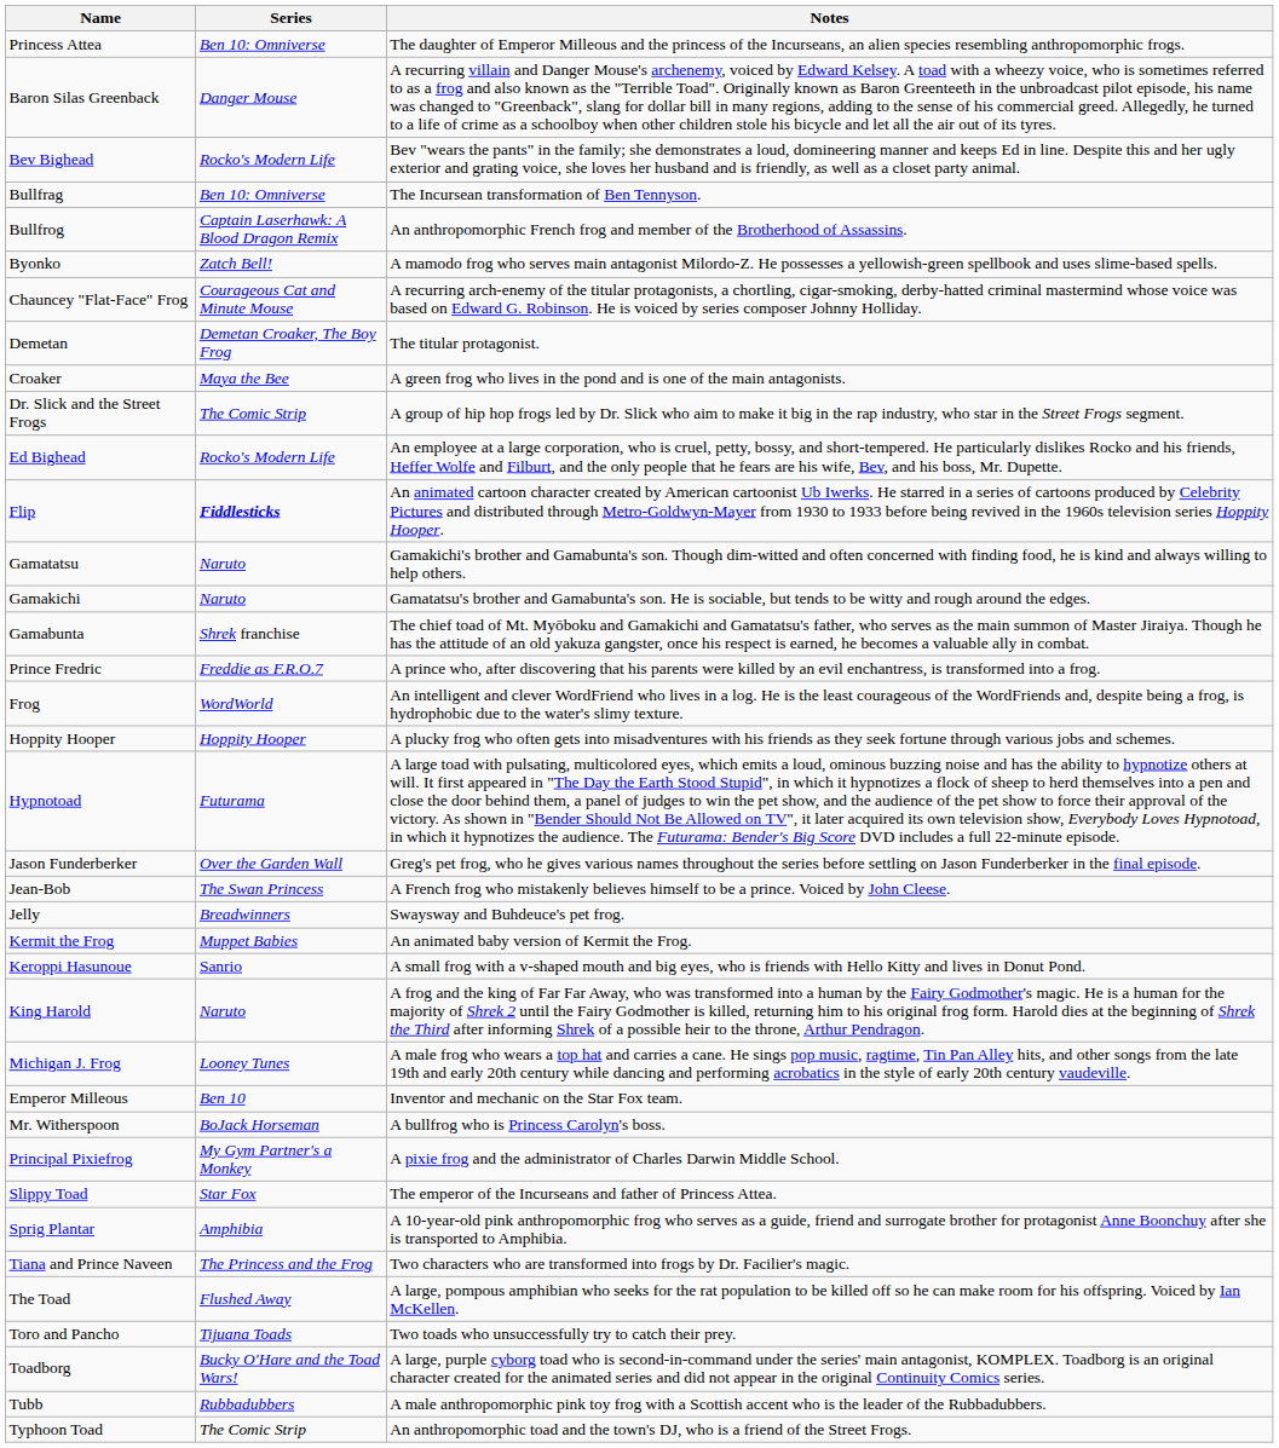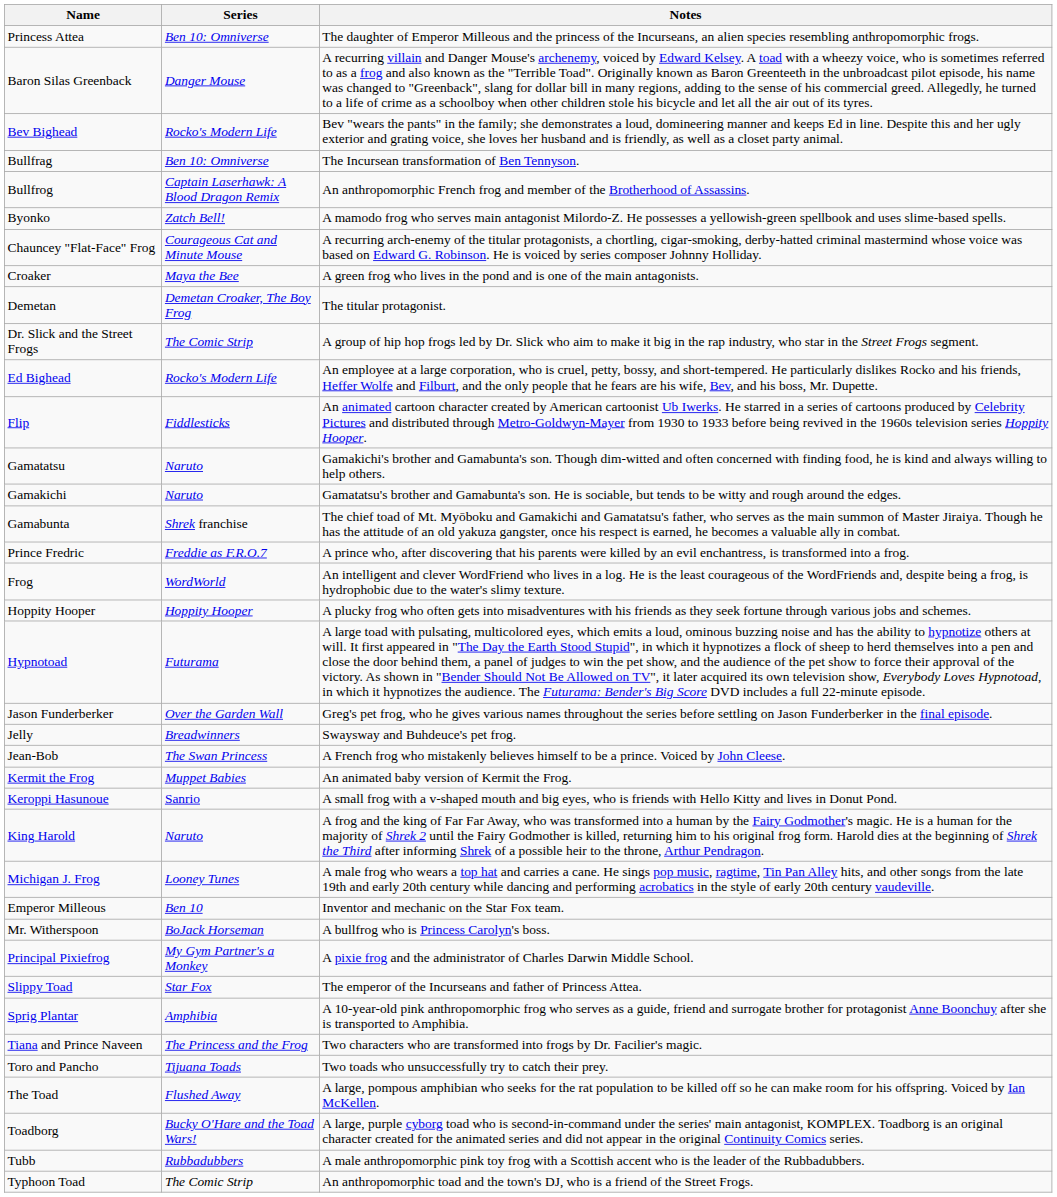 <table class="wikitable sortable">
 <tr>
 <th width=180>Name</th>
 <th width=180>Series</th>
 <th class="unsortable">Notes</th>
 </tr>
 <tr>
 <td>Princess Attea</td>
 <td><em><a href='#'>Ben 10: Omniverse</a></em></td>
 <td>The daughter of Emperor Milleous and the princess of the Incurseans, an alien species resembling anthropomorphic frogs.</td>
 </tr>
 <tr>
 <td>Baron Silas Greenback</td>
 <td><em><a href='#'>Danger Mouse</a></em></td>
 <td>A recurring <a href='#'>villain</a> and Danger Mouse's <a href='#'>archenemy</a>, voiced by <a href='#'>Edward Kelsey</a>. A <a href='#'>toad</a> with a wheezy voice, who is sometimes referred to as a <a href='#'>frog</a> and also known as the "Terrible Toad". Originally known as Baron Greenteeth in the unbroadcast pilot episode, his name was changed to "Greenback", slang for dollar bill in many regions, adding to the sense of his commercial greed. Allegedly, he turned to a life of crime as a schoolboy when other children stole his bicycle and let all the air out of its tyres.</td>
 </tr>
 <tr>
 <td><a href='#'>Bev Bighead</a></td>
 <td><em><a href='#'>Rocko's Modern Life</a></em></td>
 <td>Bev "wears the pants" in the family; she demonstrates a loud, domineering manner and keeps Ed in line. Despite this and her ugly exterior and grating voice, she loves her husband and is friendly, as well as a closet party animal.</td>
 </tr>
 <tr>
 <td>Bullfrag</td>
 <td><em><a href='#'>Ben 10: Omniverse</a></em></td>
 <td>The Incursean transformation of <a href='#'>Ben Tennyson</a>.</td>
 </tr>
 <tr>
 <td>Bullfrog</td>
 <td><em><a href='#'>Captain Laserhawk: A Blood Dragon Remix</a></em></td>
 <td>An anthropomorphic French frog and member of the <a href='#'>Brotherhood of Assassins</a>.</td>
 </tr>
 <tr>
 <td>Byonko</td>
 <td><em><a href='#'>Zatch Bell!</a></em></td>
 <td>A mamodo frog who serves main antagonist Milordo-Z. He possesses a yellowish-green spellbook and uses slime-based spells.</td>
 </tr>
 <tr>
 <td>Chauncey "Flat-Face" Frog</td>
 <td><em><a href='#'>Courageous Cat and Minute Mouse</a></em></td>
 <td>A recurring arch-enemy of the titular protagonists, a chortling, cigar-smoking, derby-hatted criminal mastermind whose voice was based on <a href='#'>Edward G. Robinson</a>. He is voiced by series composer Johnny Holliday.</td>
 </tr>
 <tr>
+<td>Croaker</td>
+<td><em><a href='#'>Maya the Bee</a></em></td>
+<td>A green frog who lives in the pond and is one of the main antagonists.</td>
+</tr>
+<tr>
 <td>Demetan</td>
 <td><em><a href='#'>Demetan Croaker, The Boy Frog</a></em></td>
 <td>The titular protagonist.</td>
-</tr>
-<tr>
-<td>Croaker</td>
-<td><em><a href='#'>Maya the Bee</a></em></td>
-<td>A green frog who lives in the pond and is one of the main antagonists.</td>
 </tr>
 <tr>
 <td>Dr. Slick and the Street Frogs</td>
 <td><em><a href='#'>The Comic Strip</a></em></td>
 <td>A group of hip hop frogs led by Dr. Slick who aim to make it big in the rap industry, who star in the <em>Street Frogs</em> segment.</td>
 </tr>
 <tr>
 <td><a href='#'>Ed Bighead</a></td>
 <td><em><a href='#'>Rocko's Modern Life</a></em></td>
 <td>An employee at a large corporation, who is cruel, petty, bossy, and short-tempered. He particularly dislikes Rocko and his friends, <a href='#'>Heffer Wolfe</a> and <a href='#'>Filburt</a>, and the only people that he fears are his wife, <a href='#'>Bev</a>, and his boss, Mr. Dupette.</td>
 </tr>
 <tr>
 <td><a href='#'>Flip</a></td>
-<td><strong><em><a href='#'>Fiddlesticks</a></em></strong></td>
+<td><em><a href='#'>Fiddlesticks</a></em></td>
 <td>An <a href='#'>animated</a> cartoon character created by American cartoonist <a href='#'>Ub Iwerks</a>. He starred in a series of cartoons produced by <a href='#'>Celebrity Pictures</a> and distributed through <a href='#'>Metro-Goldwyn-Mayer</a> from 1930 to 1933 before being revived in the 1960s television series <em><a href='#'>Hoppity Hooper</a></em>.</td>
 </tr>
 <tr>
 <td>Gamatatsu</td>
 <td><em><a href='#'>Naruto</a></em></td>
 <td>Gamakichi's brother and Gamabunta's son. Though dim-witted and often concerned with finding food, he is kind and always willing to help others.</td>
 </tr>
 <tr>
 <td>Gamakichi</td>
 <td><em><a href='#'>Naruto</a></em></td>
 <td>Gamatatsu's brother and Gamabunta's son. He is sociable, but tends to be witty and rough around the edges.</td>
 </tr>
 <tr>
 <td>Gamabunta</td>
 <td><em><a href='#'>Shrek</a></em> franchise</td>
 <td>The chief toad of Mt. Myōboku and Gamakichi and Gamatatsu's father, who serves as the main summon of Master Jiraiya. Though he has the attitude of an old yakuza gangster, once his respect is earned, he becomes a valuable ally in combat.</td>
 </tr>
 <tr>
 <td>Prince Fredric</td>
 <td><em><a href='#'>Freddie as F.R.O.7</a></em></td>
 <td>A prince who, after discovering that his parents were killed by an evil enchantress, is transformed into a frog.</td>
 </tr>
 <tr>
 <td>Frog</td>
 <td><em><a href='#'>WordWorld</a></em></td>
 <td>An intelligent and clever WordFriend who lives in a log. He is the least courageous of the WordFriends and, despite being a frog, is hydrophobic due to the water's slimy texture.</td>
 </tr>
 <tr>
 <td>Hoppity Hooper</td>
 <td><em><a href='#'>Hoppity Hooper</a></em></td>
 <td>A plucky frog who often gets into misadventures with his friends as they seek fortune through various jobs and schemes.</td>
 </tr>
 <tr>
 <td><a href='#'>Hypnotoad</a></td>
 <td><em><a href='#'>Futurama</a></em></td>
 <td>A large toad with pulsating, multicolored eyes, which emits a loud, ominous buzzing noise and has the ability to <a href='#'>hypnotize</a> others at will. It first appeared in "<a href='#'>The Day the Earth Stood Stupid</a>", in which it hypnotizes a flock of sheep to herd themselves into a pen and close the door behind them, a panel of judges to win the pet show, and the audience of the pet show to force their approval of the victory. As shown in "<a href='#'>Bender Should Not Be Allowed on TV</a>", it later acquired its own television show, <em>Everybody Loves Hypnotoad</em>, in which it hypnotizes the audience. The <em><a href='#'>Futurama: Bender's Big Score</a></em> DVD includes a full 22-minute episode.</td>
 </tr>
 <tr>
 <td>Jason Funderberker</td>
 <td><em><a href='#'>Over the Garden Wall</a></em></td>
 <td>Greg's pet frog, who he gives various names throughout the series before settling on Jason Funderberker in the <a href='#'>final episode</a>.</td>
 </tr>
 <tr>
+<td>Jelly</td>
+<td><em><a href='#'>Breadwinners</a></em></td>
+<td>Swaysway and Buhdeuce's pet frog.</td>
+</tr>
+<tr>
 <td>Jean-Bob</td>
 <td><em><a href='#'>The Swan Princess</a></em></td>
 <td>A French frog who mistakenly believes himself to be a prince. Voiced by <a href='#'>John Cleese</a>.</td>
-</tr>
-<tr>
-<td>Jelly</td>
-<td><em><a href='#'>Breadwinners</a></em></td>
-<td>Swaysway and Buhdeuce's pet frog.</td>
 </tr>
 <tr>
 <td><a href='#'>Kermit the Frog</a></td>
 <td><em><a href='#'>Muppet Babies</a></em></td>
 <td>An animated baby version of Kermit the Frog.</td>
 </tr>
 <tr>
 <td><a href='#'>Keroppi Hasunoue</a></td>
 <td><a href='#'>Sanrio</a></td>
 <td>A small frog with a v-shaped mouth and big eyes, who is friends with Hello Kitty and lives in Donut Pond.</td>
 </tr>
 <tr>
 <td><a href='#'>King Harold</a></td>
 <td><em><a href='#'>Naruto</a></em></td>
 <td>A frog and the king of Far Far Away, who was transformed into a human by the <a href='#'>Fairy Godmother</a>'s magic. He is a human for the majority of <em><a href='#'>Shrek 2</a></em> until the Fairy Godmother is killed, returning him to his original frog form. Harold dies at the beginning of <em><a href='#'>Shrek the Third</a></em> after informing <a href='#'>Shrek</a> of a possible heir to the throne, <a href='#'>Arthur Pendragon</a>.</td>
 </tr>
 <tr>
 <td><a href='#'>Michigan J. Frog</a></td>
 <td><em><a href='#'>Looney Tunes</a></em></td>
 <td>A male frog who wears a <a href='#'>top hat</a> and carries a cane. He sings <a href='#'>pop music</a>, <a href='#'>ragtime</a>, <a href='#'>Tin Pan Alley</a> hits, and other songs from the late 19th and early 20th century while dancing and performing <a href='#'>acrobatics</a> in the style of early 20th century <a href='#'>vaudeville</a>.</td>
 </tr>
 <tr>
 <td>Emperor Milleous</td>
 <td><em><a href='#'>Ben 10</a></em></td>
 <td>Inventor and mechanic on the Star Fox team.</td>
 </tr>
 <tr>
 <td>Mr. Witherspoon</td>
 <td><em><a href='#'>BoJack Horseman</a></em></td>
 <td>A bullfrog who is <a href='#'>Princess Carolyn</a>'s boss.</td>
 </tr>
 <tr>
 <td><a href='#'>Principal Pixiefrog</a></td>
 <td><em><a href='#'>My Gym Partner's a Monkey</a></em></td>
 <td>A <a href='#'>pixie frog</a> and the administrator of Charles Darwin Middle School.</td>
 </tr>
 <tr>
 <td><a href='#'>Slippy Toad</a></td>
 <td><em><a href='#'>Star Fox</a></em></td>
 <td>The emperor of the Incurseans and father of Princess Attea.</td>
 </tr>
 <tr>
 <td><a href='#'>Sprig Plantar</a></td>
 <td><em><a href='#'>Amphibia</a></em></td>
 <td>A 10-year-old pink anthropomorphic frog who serves as a guide, friend and surrogate brother for protagonist <a href='#'>Anne Boonchuy</a> after she is transported to Amphibia.</td>
 </tr>
 <tr>
 <td><a href='#'>Tiana</a> and Prince Naveen</td>
 <td><em><a href='#'>The Princess and the Frog</a></em></td>
 <td>Two characters who are transformed into frogs by Dr. Facilier's magic.</td>
 </tr>
 <tr>
+<td>Toro and Pancho</td>
+<td><em><a href='#'>Tijuana Toads</a></em></td>
+<td>Two toads who unsuccessfully try to catch their prey.</td>
+</tr>
+<tr>
 <td>The Toad</td>
 <td><em><a href='#'>Flushed Away</a></em></td>
 <td>A large, pompous amphibian who seeks for the rat population to be killed off so he can make room for his offspring. Voiced by <a href='#'>Ian McKellen</a>.</td>
-</tr>
-<tr>
-<td>Toro and Pancho</td>
-<td><em><a href='#'>Tijuana Toads</a></em></td>
-<td>Two toads who unsuccessfully try to catch their prey.</td>
 </tr>
 <tr>
 <td>Toadborg</td>
 <td><em><a href='#'>Bucky O'Hare and the Toad Wars!</a></em></td>
 <td>A large, purple <a href='#'>cyborg</a> toad who is second-in-command under the series' main antagonist, KOMPLEX. Toadborg is an original character created for the animated series and did not appear in the original <a href='#'>Continuity Comics</a> series.</td>
 </tr>
 <tr>
 <td>Tubb</td>
 <td><em><a href='#'>Rubbadubbers</a></em></td>
 <td>A male anthropomorphic pink toy frog with a Scottish accent who is the leader of the Rubbadubbers.</td>
 </tr>
 <tr>
 <td>Typhoon Toad</td>
 <td><em>The Comic Strip</em></td>
 <td>An anthropomorphic toad and the town's DJ, who is a friend of the Street Frogs.</td>
 </tr>
 </table>
